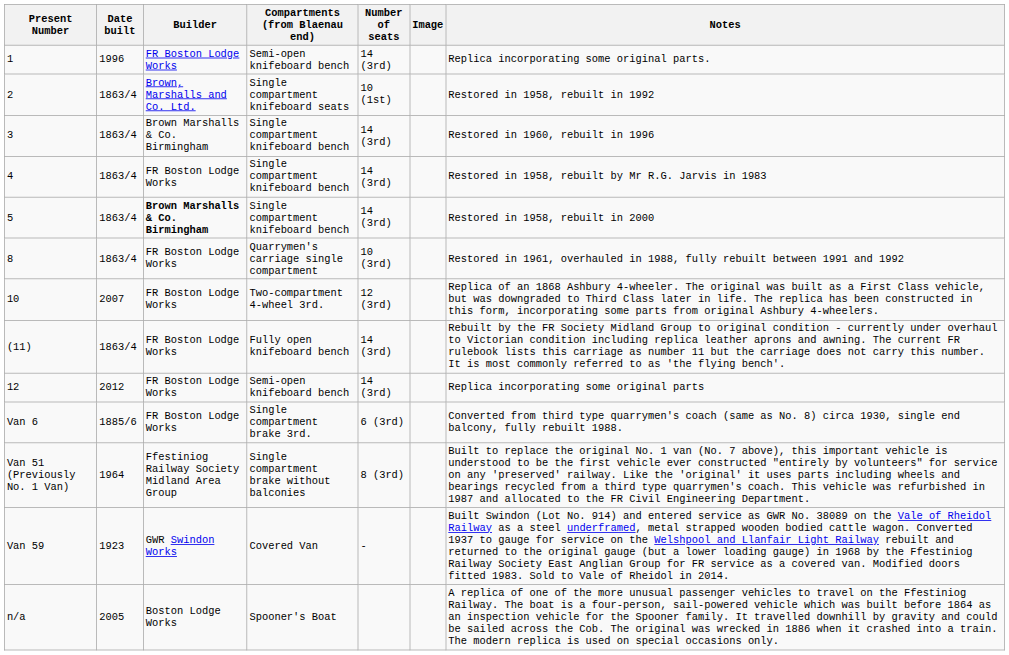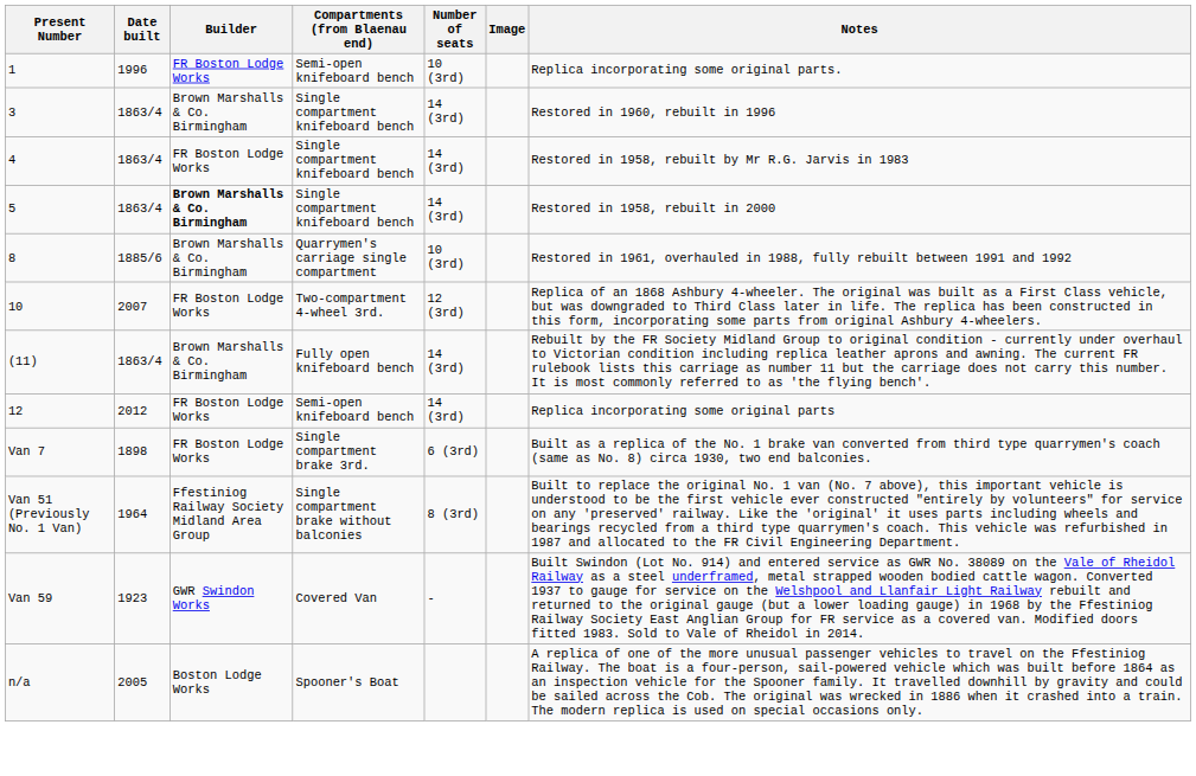 <table class="wikitable">
 <tr>
 <th>Present Number</th>
 <th>Date built</th>
 <th>Builder</th>
 <th>Compartments (from Blaenau end)</th>
 <th>Number of seats</th>
 <th>Image</th>
 <th>Notes</th>
 </tr>
 <tr>
 <td>1</td>
 <td>1996</td>
 <td><a href='#'>FR Boston Lodge Works</a></td>
 <td>Semi-open knifeboard bench</td>
-<td>14 (3rd)</td>
+<td>10 (3rd)</td>
 <td></td>
 <td>Replica incorporating some original parts.</td>
-</tr>
-<tr>
-<td>2</td>
-<td>1863/4</td>
-<td><a href='#'>Brown, Marshalls and Co. Ltd.</a></td>
-<td>Single compartment knifeboard seats</td>
-<td>10 (1st)</td>
-<td></td>
-<td>Restored in 1958, rebuilt in 1992</td>
 </tr>
 <tr>
 <td>3</td>
 <td>1863/4</td>
 <td>Brown Marshalls & Co. Birmingham</td>
 <td>Single compartment knifeboard bench</td>
 <td>14 (3rd)</td>
 <td></td>
 <td>Restored in 1960, rebuilt in 1996</td>
 </tr>
 <tr>
 <td>4</td>
 <td>1863/4</td>
 <td>FR Boston Lodge Works</td>
 <td>Single compartment knifeboard bench</td>
 <td>14 (3rd)</td>
 <td></td>
 <td>Restored in 1958, rebuilt by Mr R.G. Jarvis in 1983</td>
 </tr>
 <tr>
 <td>5</td>
 <td>1863/4</td>
 <td><strong>Brown Marshalls & Co. Birmingham</strong></td>
 <td>Single compartment knifeboard bench</td>
 <td>14 (3rd)</td>
 <td></td>
 <td>Restored in 1958, rebuilt in 2000</td>
 </tr>
 <tr>
 <td>8</td>
-<td>1863/4</td>
-<td>FR Boston Lodge Works</td>
+<td>1885/6</td>
+<td>Brown Marshalls & Co. Birmingham</td>
 <td>Quarrymen's carriage single compartment</td>
 <td>10 (3rd)</td>
 <td></td>
 <td>Restored in 1961, overhauled in 1988, fully rebuilt between 1991 and 1992</td>
 </tr>
 <tr>
 <td>10</td>
 <td>2007</td>
 <td>FR Boston Lodge Works</td>
 <td>Two-compartment 4-wheel 3rd.</td>
 <td>12 (3rd)</td>
 <td></td>
 <td>Replica of an 1868 Ashbury 4-wheeler. The original was built as a First Class vehicle, but was downgraded to Third Class later in life. The replica has been constructed in this form, incorporating some parts from original Ashbury 4-wheelers.</td>
 </tr>
 <tr>
 <td>(11)</td>
 <td>1863/4</td>
-<td>FR Boston Lodge Works</td>
+<td>Brown Marshalls & Co. Birmingham</td>
 <td>Fully open knifeboard bench</td>
 <td>14 (3rd)</td>
 <td></td>
 <td>Rebuilt by the FR Society Midland Group to original condition - currently under overhaul to Victorian condition including replica leather aprons and awning. The current FR rulebook lists this carriage as number 11 but the carriage does not carry this number. It is most commonly referred to as 'the flying bench'.</td>
 </tr>
 <tr>
 <td>12</td>
 <td>2012</td>
 <td>FR Boston Lodge Works</td>
 <td>Semi-open knifeboard bench</td>
 <td>14 (3rd)</td>
 <td></td>
 <td>Replica incorporating some original parts</td>
 </tr>
 <tr>
-<td>Van 6</td>
-<td>1885/6</td>
+<td>Van 7</td>
+<td>1898</td>
 <td>FR Boston Lodge Works</td>
 <td>Single compartment brake 3rd.</td>
 <td>6 (3rd)</td>
 <td></td>
-<td>Converted from third type quarrymen's coach (same as No. 8) circa 1930, single end balcony, fully rebuilt 1988.</td>
+<td>Built as a replica of the No. 1 brake van converted from third type quarrymen's coach (same as No. 8) circa 1930, two end balconies.</td>
 </tr>
 <tr>
 <td>Van 51 (Previously No. 1 Van)</td>
 <td>1964</td>
 <td>Ffestiniog Railway Society Midland Area Group</td>
 <td>Single compartment brake without balconies</td>
 <td>8 (3rd)</td>
 <td></td>
 <td>Built to replace the original No. 1 van (No. 7 above), this important vehicle is understood to be the first vehicle ever constructed "entirely by volunteers" for service on any 'preserved' railway. Like the 'original' it uses parts including wheels and bearings recycled from a third type quarrymen's coach. This vehicle was refurbished in 1987 and allocated to the FR Civil Engineering Department.</td>
 </tr>
 <tr>
 <td>Van 59</td>
 <td>1923</td>
 <td>GWR <a href='#'>Swindon Works</a></td>
 <td>Covered Van</td>
 <td>-</td>
 <td></td>
 <td>Built Swindon (Lot No. 914) and entered service as GWR No. 38089 on the <a href='#'>Vale of Rheidol Railway</a> as a steel <a href='#'>underframed</a>, metal strapped wooden bodied cattle wagon. Converted 1937 to  gauge for service on the <a href='#'>Welshpool and Llanfair Light Railway</a> rebuilt and returned to the original gauge (but a lower loading gauge) in 1968 by the Ffestiniog Railway Society East Anglian Group for FR service as a covered van. Modified doors fitted 1983. Sold to Vale of Rheidol in 2014.</td>
 </tr>
 <tr>
 <td>n/a</td>
 <td>2005</td>
 <td>Boston Lodge Works</td>
 <td>Spooner's Boat</td>
 <td></td>
 <td></td>
 <td>A replica of one of the more unusual passenger vehicles to travel on the Ffestiniog Railway. The boat is a four-person, sail-powered vehicle which was built before 1864 as an inspection vehicle for the Spooner family. It travelled downhill by gravity and could be sailed across the Cob. The original was wrecked in 1886 when it crashed into a train. The modern replica is used on special occasions only.</td>
 </tr>
 </table>
